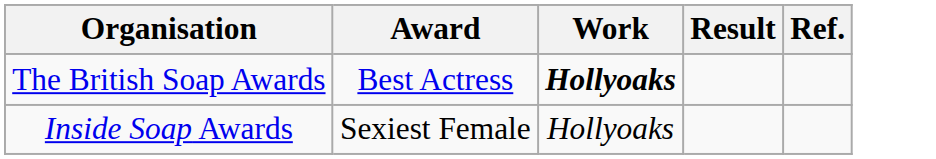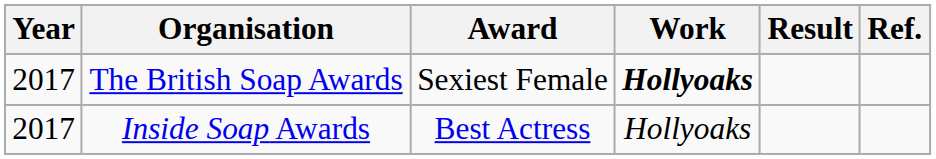 <table class="wikitable plainrowheaders" style="text-align:center;">
 <tr>
+<th>Year</th>
 <th>Organisation</th>
 <th>Award</th>
 <th>Work</th>
 <th>Result</th>
 <th>Ref.</th>
 </tr>
 <tr>
+<td>2017</td>
 <td><a href='#'>The British Soap Awards</a></td>
-<td><a href='#'>Best Actress</a></td>
+<td>Sexiest Female</td>
 <td><strong><em>Hollyoaks</em></strong></td>
 <td></td>
 <td></td>
 </tr>
 <tr>
+<td>2017</td>
 <td><a href='#'><em>Inside Soap</em> Awards</a></td>
-<td>Sexiest Female</td>
+<td><a href='#'>Best Actress</a></td>
 <td><em>Hollyoaks</em></td>
 <td></td>
 <td></td>
 </tr>
 </table>
